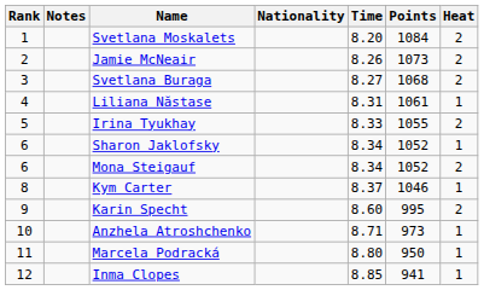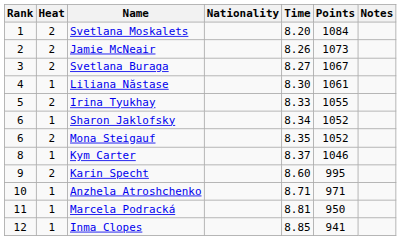 <table class="wikitable sortable" style="text-align:center">
 <tr>
 <th>Rank</th>
-<th>Notes</th>
+<th>Heat</th>
 <th>Name</th>
 <th>Nationality</th>
 <th>Time</th>
 <th>Points</th>
-<th>Heat</th>
+<th>Notes</th>
 </tr>
 <tr>
 <td>1</td>
-<td></td>
+<td>2</td>
 <td align="left"><a href='#'>Svetlana Moskalets</a></td>
 <td align=left></td>
 <td>8.20</td>
 <td>1084</td>
-<td>2</td>
+<td></td>
 </tr>
 <tr>
 <td>2</td>
-<td></td>
+<td>2</td>
 <td align="left"><a href='#'>Jamie McNeair</a></td>
 <td align=left></td>
 <td>8.26</td>
 <td>1073</td>
-<td>2</td>
+<td></td>
 </tr>
 <tr>
 <td>3</td>
-<td></td>
+<td>2</td>
 <td align="left"><a href='#'>Svetlana Buraga</a></td>
 <td align=left></td>
 <td>8.27</td>
-<td>1068</td>
-<td>2</td>
+<td>1067</td>
+<td></td>
 </tr>
 <tr>
 <td>4</td>
-<td></td>
+<td>1</td>
 <td align="left"><a href='#'>Liliana Năstase</a></td>
 <td align=left></td>
-<td>8.31</td>
+<td>8.30</td>
 <td>1061</td>
-<td>1</td>
+<td></td>
 </tr>
 <tr>
 <td>5</td>
-<td></td>
+<td>2</td>
 <td align="left"><a href='#'>Irina Tyukhay</a></td>
 <td align=left></td>
 <td>8.33</td>
 <td>1055</td>
-<td>2</td>
+<td></td>
 </tr>
 <tr>
 <td>6</td>
-<td></td>
+<td>1</td>
 <td align="left"><a href='#'>Sharon Jaklofsky</a></td>
 <td align=left></td>
 <td>8.34</td>
 <td>1052</td>
-<td>1</td>
+<td></td>
 </tr>
 <tr>
 <td>6</td>
-<td></td>
+<td>2</td>
 <td align="left"><a href='#'>Mona Steigauf</a></td>
 <td align=left></td>
-<td>8.34</td>
+<td>8.35</td>
 <td>1052</td>
-<td>2</td>
+<td></td>
 </tr>
 <tr>
 <td>8</td>
-<td></td>
+<td>1</td>
 <td align="left"><a href='#'>Kym Carter</a></td>
 <td align=left></td>
 <td>8.37</td>
 <td>1046</td>
-<td>1</td>
+<td></td>
 </tr>
 <tr>
 <td>9</td>
-<td></td>
+<td>2</td>
 <td align="left"><a href='#'>Karin Specht</a></td>
 <td align=left></td>
 <td>8.60</td>
 <td>995</td>
-<td>2</td>
+<td></td>
 </tr>
 <tr>
 <td>10</td>
-<td></td>
+<td>1</td>
 <td align="left"><a href='#'>Anzhela Atroshchenko</a></td>
 <td align=left></td>
 <td>8.71</td>
-<td>973</td>
-<td>1</td>
+<td>971</td>
+<td></td>
 </tr>
 <tr>
 <td>11</td>
-<td></td>
+<td>1</td>
 <td align="left"><a href='#'>Marcela Podracká</a></td>
 <td align=left></td>
-<td>8.80</td>
+<td>8.81</td>
 <td>950</td>
-<td>1</td>
+<td></td>
 </tr>
 <tr>
 <td>12</td>
-<td></td>
+<td>1</td>
 <td align="left"><a href='#'>Inma Clopes</a></td>
 <td align=left></td>
 <td>8.85</td>
 <td>941</td>
-<td>1</td>
+<td></td>
 </tr>
 </table>
